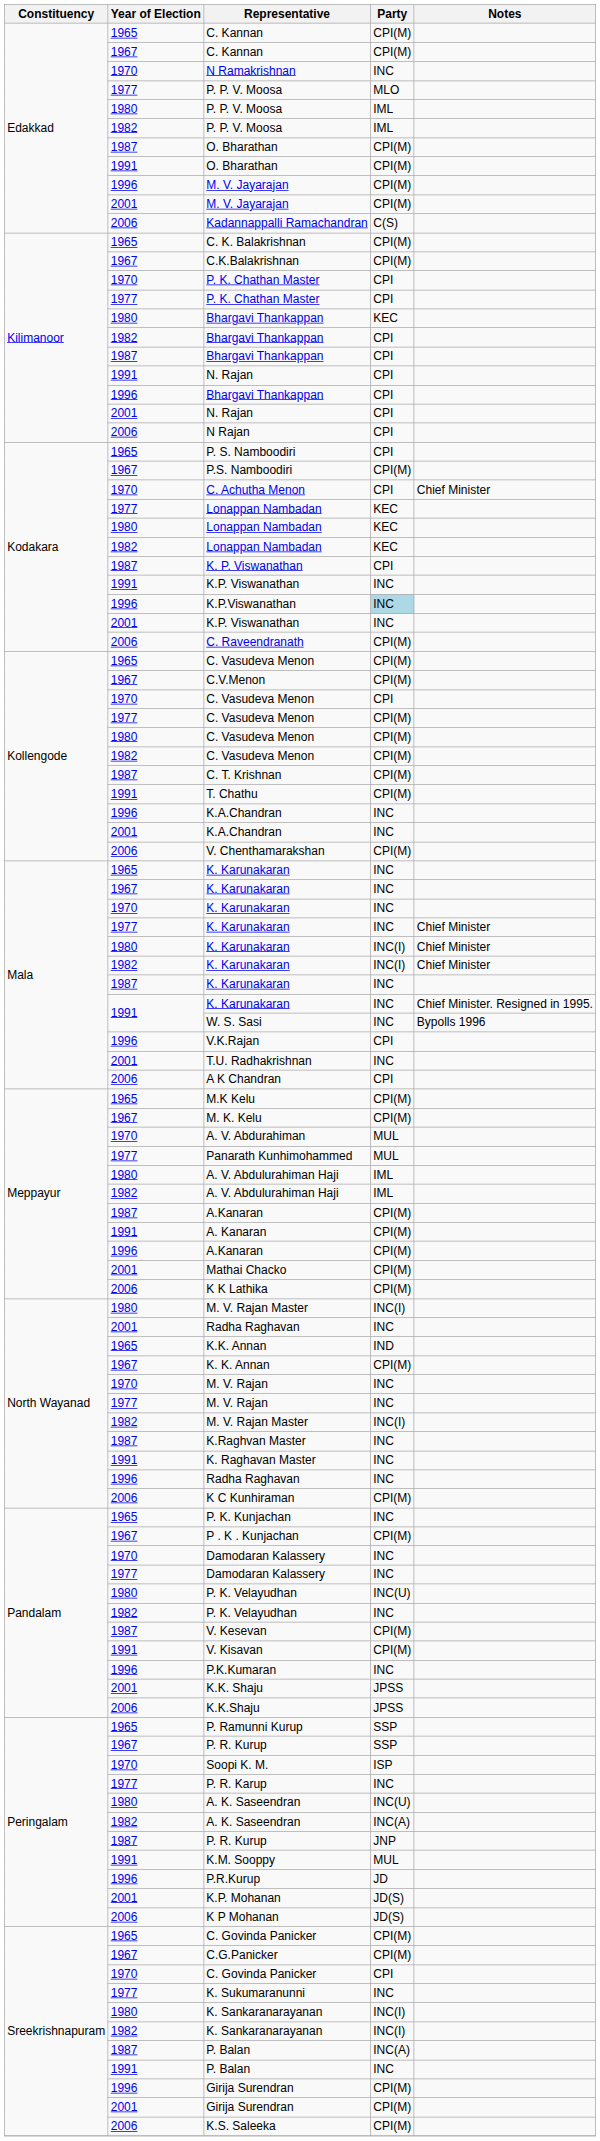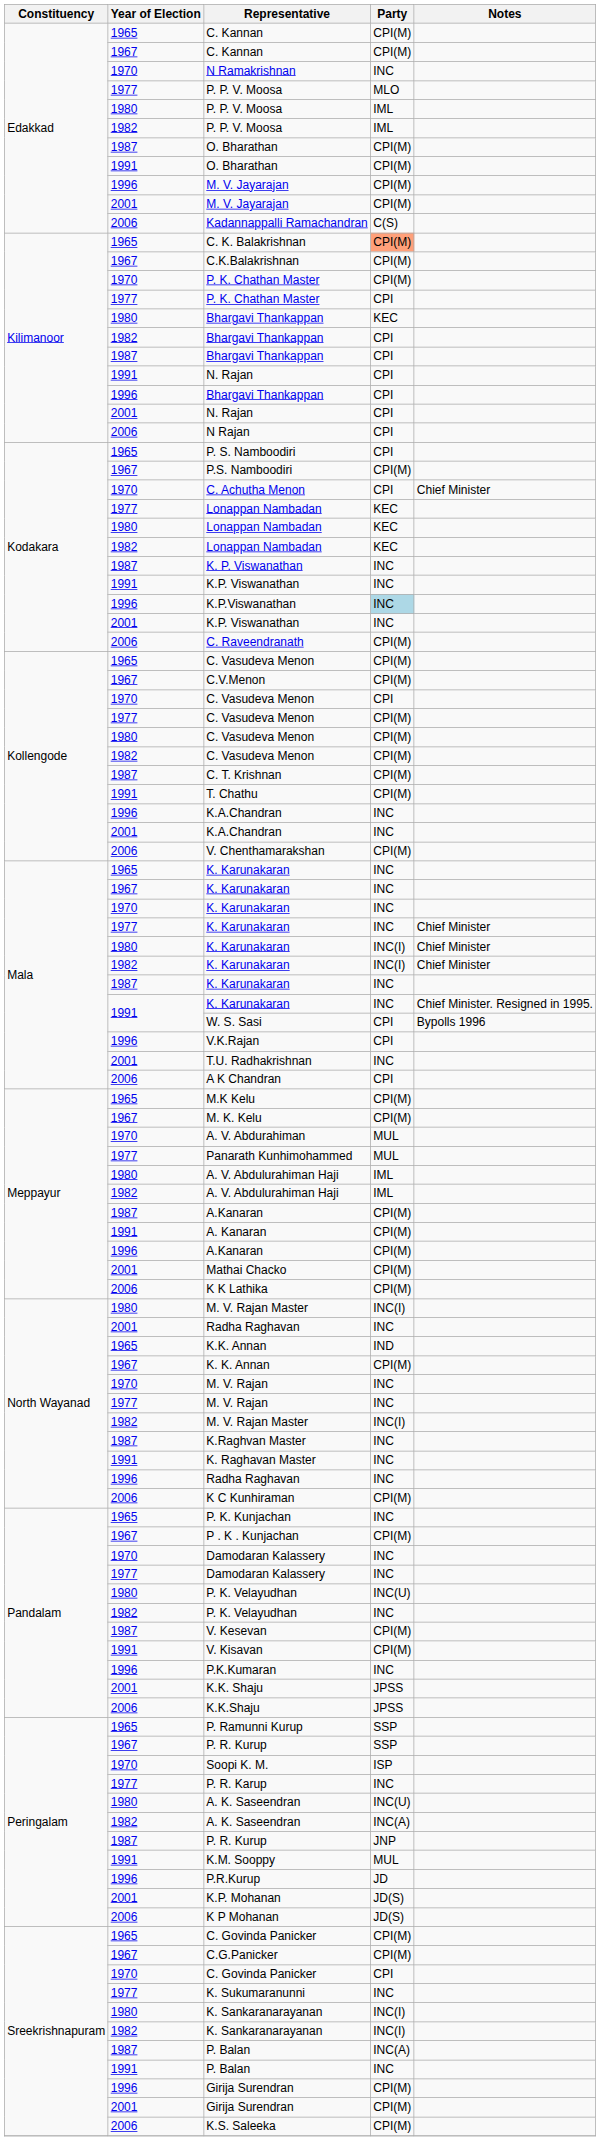 <table class="wikitable sortable">
 <tr>
 <th>Constituency</th>
 <th>Year of Election</th>
 <th>Representative</th>
 <th>Party</th>
 <th>Notes</th>
 </tr>
 <tr>
 <td rowspan="11">Edakkad</td>
 <td><a href='#'>1965</a></td>
 <td>C. Kannan</td>
 <td>CPI(M)</td>
 <td></td>
 </tr>
 <tr>
 <td><a href='#'>1967</a></td>
 <td>C. Kannan</td>
 <td>CPI(M)</td>
 <td></td>
 </tr>
 <tr>
 <td><a href='#'>1970</a></td>
 <td><a href='#'>N Ramakrishnan</a></td>
 <td>INC</td>
 <td></td>
 </tr>
 <tr>
 <td><a href='#'>1977</a></td>
 <td>P. P. V. Moosa</td>
 <td>MLO</td>
 <td></td>
 </tr>
 <tr>
 <td><a href='#'>1980</a></td>
 <td>P. P. V. Moosa</td>
 <td>IML</td>
 <td></td>
 </tr>
 <tr>
 <td><a href='#'>1982</a></td>
 <td>P. P. V. Moosa</td>
 <td>IML</td>
 <td></td>
 </tr>
 <tr>
 <td><a href='#'>1987</a></td>
 <td>O. Bharathan</td>
 <td>CPI(M)</td>
 <td></td>
 </tr>
 <tr>
 <td><a href='#'>1991</a></td>
 <td>O. Bharathan</td>
 <td>CPI(M)</td>
 <td></td>
 </tr>
 <tr>
 <td><a href='#'>1996</a></td>
 <td><a href='#'>M. V. Jayarajan</a></td>
 <td>CPI(M)</td>
 <td></td>
 </tr>
 <tr>
 <td><a href='#'>2001</a></td>
 <td><a href='#'>M. V. Jayarajan</a></td>
 <td>CPI(M)</td>
 <td></td>
 </tr>
 <tr>
 <td><a href='#'>2006</a></td>
 <td><a href='#'>Kadannappalli Ramachandran</a></td>
 <td>C(S)</td>
 <td></td>
 </tr>
 <tr>
 <td rowspan="11"><a href='#'>Kilimanoor</a></td>
 <td><a href='#'>1965</a></td>
 <td>C. K. Balakrishnan</td>
-<td>CPI(M)</td>
+<td style="background: lightsalmon;">CPI(M)</td>
 <td></td>
 </tr>
 <tr>
 <td><a href='#'>1967</a></td>
 <td>C.K.Balakrishnan</td>
 <td>CPI(M)</td>
 <td></td>
 </tr>
 <tr>
 <td><a href='#'>1970</a></td>
 <td><a href='#'>P. K. Chathan Master</a></td>
-<td>CPI</td>
+<td>CPI(M)</td>
 <td></td>
 </tr>
 <tr>
 <td><a href='#'>1977</a></td>
 <td><a href='#'>P. K. Chathan Master</a></td>
 <td>CPI</td>
 <td></td>
 </tr>
 <tr>
 <td><a href='#'>1980</a></td>
 <td><a href='#'>Bhargavi Thankappan</a></td>
 <td>KEC</td>
 <td></td>
 </tr>
 <tr>
 <td><a href='#'>1982</a></td>
 <td><a href='#'>Bhargavi Thankappan</a></td>
 <td>CPI</td>
 <td></td>
 </tr>
 <tr>
 <td><a href='#'>1987</a></td>
 <td><a href='#'>Bhargavi Thankappan</a></td>
 <td>CPI</td>
 <td></td>
 </tr>
 <tr>
 <td><a href='#'>1991</a></td>
 <td>N. Rajan</td>
 <td>CPI</td>
 <td></td>
 </tr>
 <tr>
 <td><a href='#'>1996</a></td>
 <td><a href='#'>Bhargavi Thankappan</a></td>
 <td>CPI</td>
 <td></td>
 </tr>
 <tr>
 <td><a href='#'>2001</a></td>
 <td>N. Rajan</td>
 <td>CPI</td>
 <td></td>
 </tr>
 <tr>
 <td><a href='#'>2006</a></td>
 <td>N Rajan</td>
 <td>CPI</td>
 <td></td>
 </tr>
 <tr>
 <td rowspan="11">Kodakara</td>
 <td><a href='#'>1965</a></td>
 <td>P. S. Namboodiri</td>
 <td>CPI</td>
 <td></td>
 </tr>
 <tr>
 <td><a href='#'>1967</a></td>
 <td>P.S. Namboodiri</td>
 <td>CPI(M)</td>
 <td></td>
 </tr>
 <tr>
 <td><a href='#'>1970</a></td>
 <td><a href='#'>C. Achutha Menon</a></td>
 <td>CPI</td>
 <td>Chief Minister</td>
 </tr>
 <tr>
 <td><a href='#'>1977</a></td>
 <td><a href='#'>Lonappan Nambadan</a></td>
 <td>KEC</td>
 <td></td>
 </tr>
 <tr>
 <td><a href='#'>1980</a></td>
 <td><a href='#'>Lonappan Nambadan</a></td>
 <td>KEC</td>
 <td></td>
 </tr>
 <tr>
 <td><a href='#'>1982</a></td>
 <td><a href='#'>Lonappan Nambadan</a></td>
 <td>KEC</td>
 <td></td>
 </tr>
 <tr>
 <td><a href='#'>1987</a></td>
 <td><a href='#'>K. P. Viswanathan</a></td>
-<td>CPI</td>
+<td>INC</td>
 <td></td>
 </tr>
 <tr>
 <td><a href='#'>1991</a></td>
 <td>K.P. Viswanathan</td>
 <td>INC</td>
 <td></td>
 </tr>
 <tr>
 <td><a href='#'>1996</a></td>
 <td>K.P.Viswanathan</td>
 <td style="background: lightblue;">INC</td>
 <td></td>
 </tr>
 <tr>
 <td><a href='#'>2001</a></td>
 <td>K.P. Viswanathan</td>
 <td>INC</td>
 <td></td>
 </tr>
 <tr>
 <td><a href='#'>2006</a></td>
 <td><a href='#'>C. Raveendranath</a></td>
 <td>CPI(M)</td>
 <td></td>
 </tr>
 <tr>
 <td rowspan="11">Kollengode</td>
 <td><a href='#'>1965</a></td>
 <td>C. Vasudeva Menon</td>
 <td>CPI(M)</td>
 <td></td>
 </tr>
 <tr>
 <td><a href='#'>1967</a></td>
 <td>C.V.Menon</td>
 <td>CPI(M)</td>
 <td></td>
 </tr>
 <tr>
 <td><a href='#'>1970</a></td>
 <td>C. Vasudeva Menon</td>
 <td>CPI</td>
 <td></td>
 </tr>
 <tr>
 <td><a href='#'>1977</a></td>
 <td>C. Vasudeva Menon</td>
 <td>CPI(M)</td>
 <td></td>
 </tr>
 <tr>
 <td><a href='#'>1980</a></td>
 <td>C. Vasudeva Menon</td>
 <td>CPI(M)</td>
 <td></td>
 </tr>
 <tr>
 <td><a href='#'>1982</a></td>
 <td>C. Vasudeva Menon</td>
 <td>CPI(M)</td>
 <td></td>
 </tr>
 <tr>
 <td><a href='#'>1987</a></td>
 <td>C. T. Krishnan</td>
 <td>CPI(M)</td>
 <td></td>
 </tr>
 <tr>
 <td><a href='#'>1991</a></td>
 <td>T. Chathu</td>
 <td>CPI(M)</td>
 <td></td>
 </tr>
 <tr>
 <td><a href='#'>1996</a></td>
 <td>K.A.Chandran</td>
 <td>INC</td>
 <td></td>
 </tr>
 <tr>
 <td><a href='#'>2001</a></td>
 <td>K.A.Chandran</td>
 <td>INC</td>
 <td></td>
 </tr>
 <tr>
 <td><a href='#'>2006</a></td>
 <td>V. Chenthamarakshan</td>
 <td>CPI(M)</td>
 <td></td>
 </tr>
 <tr>
 <td rowspan="12">Mala</td>
 <td><a href='#'>1965</a></td>
 <td><a href='#'>K. Karunakaran</a></td>
 <td>INC</td>
 <td></td>
 </tr>
 <tr>
 <td><a href='#'>1967</a></td>
 <td><a href='#'>K. Karunakaran</a></td>
 <td>INC</td>
 <td></td>
 </tr>
 <tr>
 <td><a href='#'>1970</a></td>
 <td><a href='#'>K. Karunakaran</a></td>
 <td>INC</td>
 <td></td>
 </tr>
 <tr>
 <td><a href='#'>1977</a></td>
 <td><a href='#'>K. Karunakaran</a></td>
 <td>INC</td>
 <td>Chief Minister</td>
 </tr>
 <tr>
 <td><a href='#'>1980</a></td>
 <td><a href='#'>K. Karunakaran</a></td>
 <td>INC(I)</td>
 <td>Chief Minister</td>
 </tr>
 <tr>
 <td><a href='#'>1982</a></td>
 <td><a href='#'>K. Karunakaran</a></td>
 <td>INC(I)</td>
 <td>Chief Minister</td>
 </tr>
 <tr>
 <td><a href='#'>1987</a></td>
 <td><a href='#'>K. Karunakaran</a></td>
 <td>INC</td>
 <td></td>
 </tr>
 <tr>
 <td rowspan="2"><a href='#'>1991</a></td>
 <td><a href='#'>K. Karunakaran</a></td>
 <td>INC</td>
 <td>Chief Minister. Resigned in 1995.</td>
 </tr>
 <tr>
 <td>W. S. Sasi</td>
-<td>INC</td>
+<td>CPI</td>
 <td>Bypolls 1996</td>
 </tr>
 <tr>
 <td><a href='#'>1996</a></td>
 <td>V.K.Rajan</td>
 <td>CPI</td>
 <td></td>
 </tr>
 <tr>
 <td><a href='#'>2001</a></td>
 <td>T.U. Radhakrishnan</td>
 <td>INC</td>
 <td></td>
 </tr>
 <tr>
 <td><a href='#'>2006</a></td>
 <td>A K Chandran</td>
 <td>CPI</td>
 <td></td>
 </tr>
 <tr>
 <td rowspan="11">Meppayur</td>
 <td><a href='#'>1965</a></td>
 <td>M.K Kelu</td>
 <td>CPI(M)</td>
 <td></td>
 </tr>
 <tr>
 <td><a href='#'>1967</a></td>
 <td>M. K. Kelu</td>
 <td>CPI(M)</td>
 <td></td>
 </tr>
 <tr>
 <td><a href='#'>1970</a></td>
 <td>A. V. Abdurahiman</td>
 <td>MUL</td>
 <td></td>
 </tr>
 <tr>
 <td><a href='#'>1977</a></td>
 <td>Panarath Kunhimohammed</td>
 <td>MUL</td>
 <td></td>
 </tr>
 <tr>
 <td><a href='#'>1980</a></td>
 <td>A. V. Abdulurahiman Haji</td>
 <td>IML</td>
 <td></td>
 </tr>
 <tr>
 <td><a href='#'>1982</a></td>
 <td>A. V. Abdulurahiman Haji</td>
 <td>IML</td>
 <td></td>
 </tr>
 <tr>
 <td><a href='#'>1987</a></td>
 <td>A.Kanaran</td>
 <td>CPI(M)</td>
 <td></td>
 </tr>
 <tr>
 <td><a href='#'>1991</a></td>
 <td>A. Kanaran</td>
 <td>CPI(M)</td>
 <td></td>
 </tr>
 <tr>
 <td><a href='#'>1996</a></td>
 <td>A.Kanaran</td>
 <td>CPI(M)</td>
 <td></td>
 </tr>
 <tr>
 <td><a href='#'>2001</a></td>
 <td>Mathai Chacko</td>
 <td>CPI(M)</td>
 <td></td>
 </tr>
 <tr>
 <td><a href='#'>2006</a></td>
 <td>K K Lathika</td>
 <td>CPI(M)</td>
 <td></td>
 </tr>
 <tr>
 <td rowspan="11">North Wayanad</td>
 <td><a href='#'>1980</a></td>
 <td>M. V. Rajan Master</td>
 <td>INC(I)</td>
 <td></td>
 </tr>
 <tr>
 <td><a href='#'>2001</a></td>
 <td>Radha Raghavan</td>
 <td>INC</td>
 <td></td>
 </tr>
 <tr>
 <td><a href='#'>1965</a></td>
 <td>K.K. Annan</td>
 <td>IND</td>
 <td></td>
 </tr>
 <tr>
 <td><a href='#'>1967</a></td>
 <td>K. K. Annan</td>
 <td>CPI(M)</td>
 <td></td>
 </tr>
 <tr>
 <td><a href='#'>1970</a></td>
 <td>M. V. Rajan</td>
 <td>INC</td>
 <td></td>
 </tr>
 <tr>
 <td><a href='#'>1977</a></td>
 <td>M. V. Rajan</td>
 <td>INC</td>
 <td></td>
 </tr>
 <tr>
 <td><a href='#'>1982</a></td>
 <td>M. V. Rajan Master</td>
 <td>INC(I)</td>
 <td></td>
 </tr>
 <tr>
 <td><a href='#'>1987</a></td>
 <td>K.Raghvan Master</td>
 <td>INC</td>
 <td></td>
 </tr>
 <tr>
 <td><a href='#'>1991</a></td>
 <td>K. Raghavan Master</td>
 <td>INC</td>
 <td></td>
 </tr>
 <tr>
 <td><a href='#'>1996</a></td>
 <td>Radha Raghavan</td>
 <td>INC</td>
 <td></td>
 </tr>
 <tr>
 <td><a href='#'>2006</a></td>
 <td>K C Kunhiraman</td>
 <td>CPI(M)</td>
 <td></td>
 </tr>
 <tr>
 <td rowspan="11">Pandalam</td>
 <td><a href='#'>1965</a></td>
 <td>P. K. Kunjachan</td>
 <td>INC</td>
 <td></td>
 </tr>
 <tr>
 <td><a href='#'>1967</a></td>
 <td>P . K . Kunjachan</td>
 <td>CPI(M)</td>
 <td></td>
 </tr>
 <tr>
 <td><a href='#'>1970</a></td>
 <td>Damodaran Kalassery</td>
 <td>INC</td>
 <td></td>
 </tr>
 <tr>
 <td><a href='#'>1977</a></td>
 <td>Damodaran Kalassery</td>
 <td>INC</td>
 <td></td>
 </tr>
 <tr>
 <td><a href='#'>1980</a></td>
 <td>P. K. Velayudhan</td>
 <td>INC(U)</td>
 <td></td>
 </tr>
 <tr>
 <td><a href='#'>1982</a></td>
 <td>P. K. Velayudhan</td>
 <td>INC</td>
 <td></td>
 </tr>
 <tr>
 <td><a href='#'>1987</a></td>
 <td>V. Kesevan</td>
 <td>CPI(M)</td>
 <td></td>
 </tr>
 <tr>
 <td><a href='#'>1991</a></td>
 <td>V. Kisavan</td>
 <td>CPI(M)</td>
 <td></td>
 </tr>
 <tr>
 <td><a href='#'>1996</a></td>
 <td>P.K.Kumaran</td>
 <td>INC</td>
 <td></td>
 </tr>
 <tr>
 <td><a href='#'>2001</a></td>
 <td>K.K. Shaju</td>
 <td>JPSS</td>
 <td></td>
 </tr>
 <tr>
 <td><a href='#'>2006</a></td>
 <td>K.K.Shaju</td>
 <td>JPSS</td>
 <td></td>
 </tr>
 <tr>
 <td rowspan="11">Peringalam</td>
 <td><a href='#'>1965</a></td>
 <td>P. Ramunni Kurup</td>
 <td>SSP</td>
 <td></td>
 </tr>
 <tr>
 <td><a href='#'>1967</a></td>
 <td>P. R. Kurup</td>
 <td>SSP</td>
 <td></td>
 </tr>
 <tr>
 <td><a href='#'>1970</a></td>
 <td>Soopi K. M.</td>
 <td>ISP</td>
 <td></td>
 </tr>
 <tr>
 <td><a href='#'>1977</a></td>
 <td>P. R. Karup</td>
 <td>INC</td>
 <td></td>
 </tr>
 <tr>
 <td><a href='#'>1980</a></td>
 <td>A. K. Saseendran</td>
 <td>INC(U)</td>
 <td></td>
 </tr>
 <tr>
 <td><a href='#'>1982</a></td>
 <td>A. K. Saseendran</td>
 <td>INC(A)</td>
 <td></td>
 </tr>
 <tr>
 <td><a href='#'>1987</a></td>
 <td>P. R. Kurup</td>
 <td>JNP</td>
 <td></td>
 </tr>
 <tr>
 <td><a href='#'>1991</a></td>
 <td>K.M. Sooppy</td>
 <td>MUL</td>
 <td></td>
 </tr>
 <tr>
 <td><a href='#'>1996</a></td>
 <td>P.R.Kurup</td>
 <td>JD</td>
 <td></td>
 </tr>
 <tr>
 <td><a href='#'>2001</a></td>
 <td>K.P. Mohanan</td>
 <td>JD(S)</td>
 <td></td>
 </tr>
 <tr>
 <td><a href='#'>2006</a></td>
 <td>K P Mohanan</td>
 <td>JD(S)</td>
 <td></td>
 </tr>
 <tr>
 <td rowspan="11">Sreekrishnapuram</td>
 <td><a href='#'>1965</a></td>
 <td>C. Govinda Panicker</td>
 <td>CPI(M)</td>
 <td></td>
 </tr>
 <tr>
 <td><a href='#'>1967</a></td>
 <td>C.G.Panicker</td>
 <td>CPI(M)</td>
 <td></td>
 </tr>
 <tr>
 <td><a href='#'>1970</a></td>
 <td>C. Govinda Panicker</td>
 <td>CPI</td>
 <td></td>
 </tr>
 <tr>
 <td><a href='#'>1977</a></td>
 <td>K. Sukumaranunni</td>
 <td>INC</td>
 <td></td>
 </tr>
 <tr>
 <td><a href='#'>1980</a></td>
 <td>K. Sankaranarayanan</td>
 <td>INC(I)</td>
 <td></td>
 </tr>
 <tr>
 <td><a href='#'>1982</a></td>
 <td>K. Sankaranarayanan</td>
 <td>INC(I)</td>
 <td></td>
 </tr>
 <tr>
 <td><a href='#'>1987</a></td>
 <td>P. Balan</td>
 <td>INC(A)</td>
 <td></td>
 </tr>
 <tr>
 <td><a href='#'>1991</a></td>
 <td>P. Balan</td>
 <td>INC</td>
 <td></td>
 </tr>
 <tr>
 <td><a href='#'>1996</a></td>
 <td>Girija Surendran</td>
 <td>CPI(M)</td>
 <td></td>
 </tr>
 <tr>
 <td><a href='#'>2001</a></td>
 <td>Girija Surendran</td>
 <td>CPI(M)</td>
 <td></td>
 </tr>
 <tr>
 <td><a href='#'>2006</a></td>
 <td>K.S. Saleeka</td>
 <td>CPI(M)</td>
 <td></td>
 </tr>
 <tr>
 </tr>
 </table>
